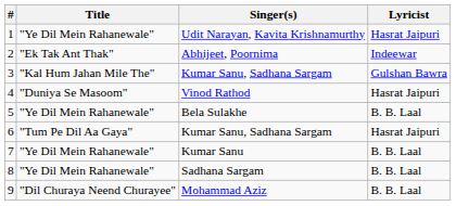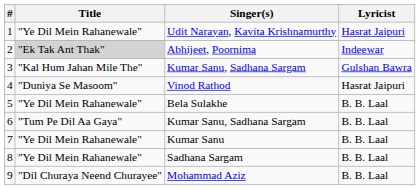 <table class="wikitable">
 <tr>
 <th>#</th>
 <th>Title</th>
 <th>Singer(s)</th>
 <th>Lyricist</th>
 </tr>
 <tr>
 <td>1</td>
 <td>"Ye Dil Mein Rahanewale"</td>
 <td><a href='#'>Udit Narayan</a>, <a href='#'>Kavita Krishnamurthy</a></td>
 <td><a href='#'>Hasrat Jaipuri</a></td>
 </tr>
 <tr>
 <td>2</td>
-<td>"Ek Tak Ant Thak"</td>
+<td style="background: lightgrey;">"Ek Tak Ant Thak"</td>
 <td><a href='#'>Abhijeet</a>, <a href='#'>Poornima</a></td>
 <td><a href='#'>Indeewar</a></td>
 </tr>
 <tr>
 <td>3</td>
 <td>"Kal Hum Jahan Mile The"</td>
 <td><a href='#'>Kumar Sanu</a>, <a href='#'>Sadhana Sargam</a></td>
 <td><a href='#'>Gulshan Bawra</a></td>
 </tr>
 <tr>
 <td>4</td>
 <td>"Duniya Se Masoom"</td>
 <td><a href='#'>Vinod Rathod</a></td>
 <td>Hasrat Jaipuri</td>
 </tr>
 <tr>
 <td>5</td>
 <td>"Ye Dil Mein Rahanewale"</td>
 <td>Bela Sulakhe</td>
 <td>B. B. Laal</td>
 </tr>
 <tr>
 <td>6</td>
 <td>"Tum Pe Dil Aa Gaya"</td>
 <td>Kumar Sanu, Sadhana Sargam</td>
-<td>Hasrat Jaipuri</td>
+<td>B. B. Laal</td>
 </tr>
 <tr>
 <td>7</td>
 <td>"Ye Dil Mein Rahanewale"</td>
 <td>Kumar Sanu</td>
 <td>B. B. Laal</td>
 </tr>
 <tr>
 <td>8</td>
 <td>"Ye Dil Mein Rahanewale"</td>
 <td>Sadhana Sargam</td>
 <td>B. B. Laal</td>
 </tr>
 <tr>
 <td>9</td>
 <td>"Dil Churaya Neend Churayee"</td>
 <td><a href='#'>Mohammad Aziz</a></td>
 <td>B. B. Laal</td>
 </tr>
 </table>
